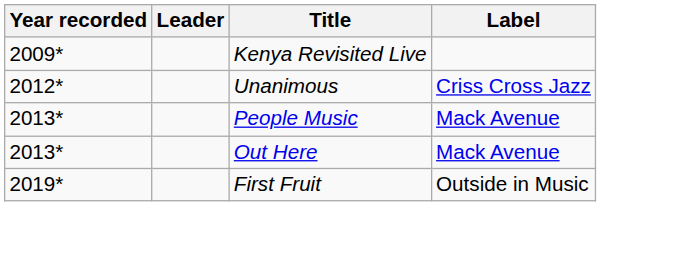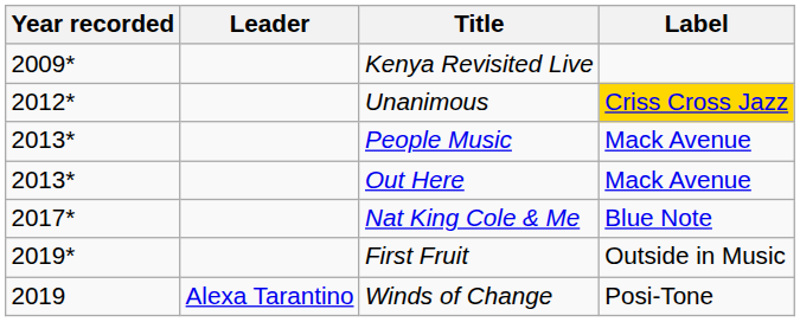 <table class="wikitable sortable">
 <tr>
 <th>Year recorded</th>
 <th>Leader</th>
 <th>Title</th>
 <th>Label</th>
 </tr>
 <tr>
 <td>2009*</td>
 <td></td>
 <td><em>Kenya Revisited Live</em></td>
 <td></td>
 </tr>
 <tr>
 <td>2012*</td>
 <td></td>
 <td><em>Unanimous</em></td>
-<td><a href='#'>Criss Cross Jazz</a></td>
+<td style="background: gold;"><a href='#'>Criss Cross Jazz</a></td>
 </tr>
 <tr>
 <td>2013*</td>
 <td></td>
 <td><em><a href='#'>People Music</a></em></td>
 <td><a href='#'>Mack Avenue</a></td>
 </tr>
 <tr>
 <td>2013*</td>
 <td></td>
 <td><em><a href='#'>Out Here</a></em></td>
 <td><a href='#'>Mack Avenue</a></td>
 </tr>
 <tr>
+<td>2017*</td>
+<td></td>
+<td><em><a href='#'>Nat King Cole & Me</a></em></td>
+<td><a href='#'>Blue Note</a></td>
+</tr>
+<tr>
 <td>2019*</td>
 <td></td>
 <td><em>First Fruit</em></td>
 <td>Outside in Music</td>
 </tr>
+<tr>
+<td>2019</td>
+<td><a href='#'>Alexa Tarantino</a></td>
+<td><em>Winds of Change</em></td>
+<td>Posi-Tone</td>
+</tr>
 </table>
